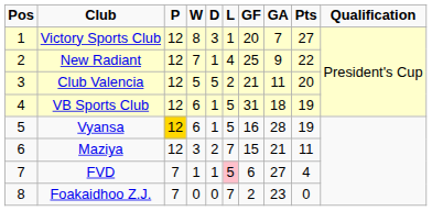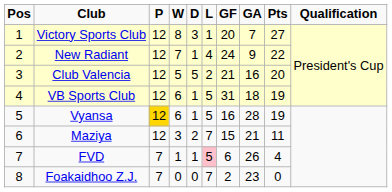 <table class="wikitable" style="text-align: center;">
 <tr>
 <td><strong>Pos</strong></td>
 <td><strong>Club</strong></td>
 <td><strong>P</strong></td>
 <td><strong>W</strong></td>
 <td><strong>D</strong></td>
 <td><strong>L</strong></td>
 <td><strong>GF</strong></td>
 <td><strong>GA</strong></td>
 <td><strong>Pts</strong></td>
 <td><strong>Qualification</strong></td>
 </tr>
 <tr style="background:#ffffcc">
 <td>1</td>
 <td><a href='#'>Victory Sports Club</a></td>
 <td>12</td>
 <td>8</td>
 <td>3</td>
 <td>1</td>
 <td>20</td>
 <td>7</td>
 <td>27</td>
 <td rowspan=4>President's Cup</td>
 </tr>
 <tr style="background:#ffffcc">
 <td>2</td>
 <td><a href='#'>New Radiant</a></td>
 <td>12</td>
 <td>7</td>
 <td>1</td>
 <td>4</td>
-<td>25</td>
+<td>24</td>
 <td>9</td>
 <td>22</td>
 </tr>
 <tr style="background:#ffffcc">
 <td>3</td>
 <td><a href='#'>Club Valencia</a></td>
 <td>12</td>
 <td>5</td>
 <td>5</td>
 <td>2</td>
 <td>21</td>
-<td>11</td>
+<td>16</td>
 <td>20</td>
 </tr>
 <tr style="background:#ffffcc">
 <td>4</td>
 <td><a href='#'>VB Sports Club</a></td>
 <td>12</td>
 <td>6</td>
 <td>1</td>
 <td>5</td>
 <td>31</td>
 <td>18</td>
 <td>19</td>
 </tr>
 <tr>
 <td>5</td>
 <td><a href='#'>Vyansa</a></td>
 <td style="background: gold;">12</td>
 <td>6</td>
 <td>1</td>
 <td>5</td>
 <td>16</td>
 <td>28</td>
 <td>19</td>
 </tr>
 <tr>
 <td>6</td>
 <td><a href='#'>Maziya</a></td>
 <td>12</td>
 <td>3</td>
 <td>2</td>
 <td>7</td>
 <td>15</td>
 <td>21</td>
 <td>11</td>
 </tr>
 <tr>
 <td>7</td>
 <td><a href='#'>FVD</a></td>
 <td>7</td>
 <td>1</td>
 <td>1</td>
 <td style="background: pink;">5</td>
 <td>6</td>
-<td>27</td>
+<td>26</td>
 <td>4</td>
 </tr>
 <tr>
 <td>8</td>
 <td><a href='#'>Foakaidhoo Z.J.</a></td>
 <td>7</td>
 <td>0</td>
 <td>0</td>
 <td>7</td>
 <td>2</td>
 <td>23</td>
 <td>0</td>
 </tr>
 </table>
